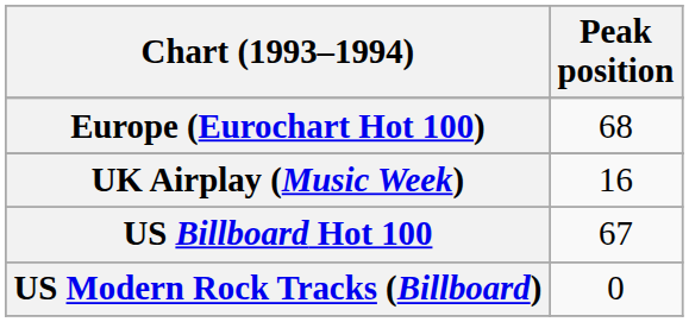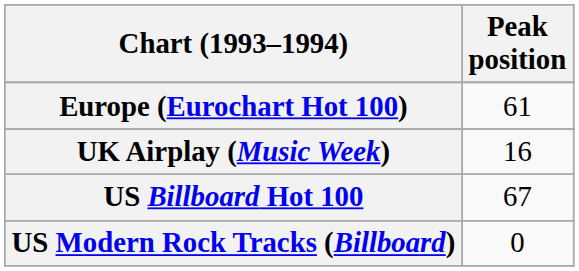 <table class="wikitable sortable plainrowheaders" style="text-align:center">
 <tr>
 <th>Chart (1993–1994)</th>
 <th>Peak<br>position</th>
 </tr>
 <tr>
 </tr>
 <tr>
 </tr>
 <tr>
 <th scope="row">Europe (<a href='#'>Eurochart Hot 100</a>)</th>
-<td>68</td>
+<td>61</td>
 </tr>
 <tr>
 </tr>
 <tr>
 <th scope="row">UK Airplay (<em><a href='#'>Music Week</a></em>)</th>
 <td>16</td>
 </tr>
 <tr>
 <th scope="row">US <a href='#'><em>Billboard</em> Hot 100</a></th>
 <td>67</td>
 </tr>
 <tr>
 <th scope="row">US <a href='#'>Modern Rock Tracks</a> (<em><a href='#'>Billboard</a></em>)</th>
 <td>0</td>
 </tr>
 </table>
